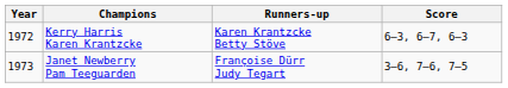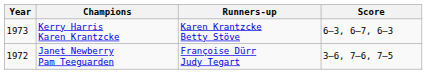 <table class="wikitable">
 <tr>
 <th style="width:40px">Year</th>
 <th style="width:200px">Champions</th>
 <th style="width:200px">Runners-up</th>
 <th style="width:140px" class="unsortable">Score</th>
 </tr>
 <tr>
-<td>1972</td>
+<td>1973</td>
 <td> <a href='#'>Kerry Harris</a> <br>  <a href='#'>Karen Krantzcke</a></td>
 <td> <a href='#'>Karen Krantzcke</a> <br>  <a href='#'>Betty Stöve</a></td>
 <td>6–3, 6–7, 6–3</td>
 </tr>
 <tr>
-<td>1973</td>
+<td>1972</td>
 <td> <a href='#'>Janet Newberry</a> <br>  <a href='#'>Pam Teeguarden</a></td>
 <td> <a href='#'>Françoise Dürr</a> <br>  <a href='#'>Judy Tegart</a></td>
 <td>3–6, 7–6, 7–5</td>
 </tr>
 </table>
